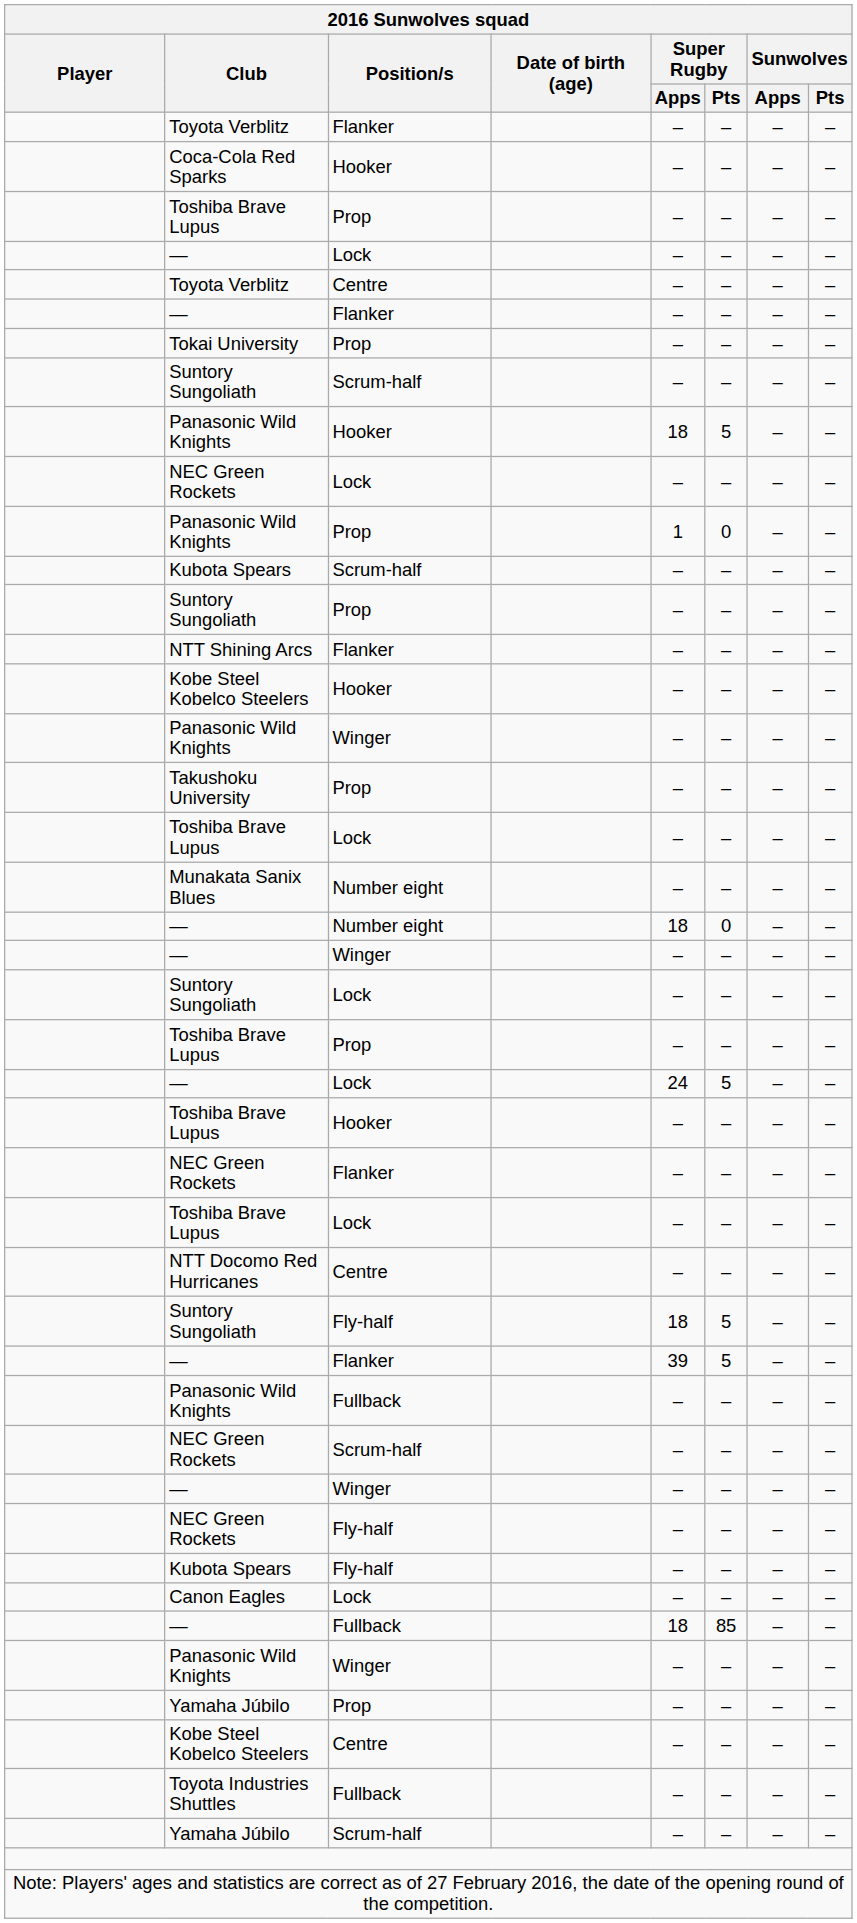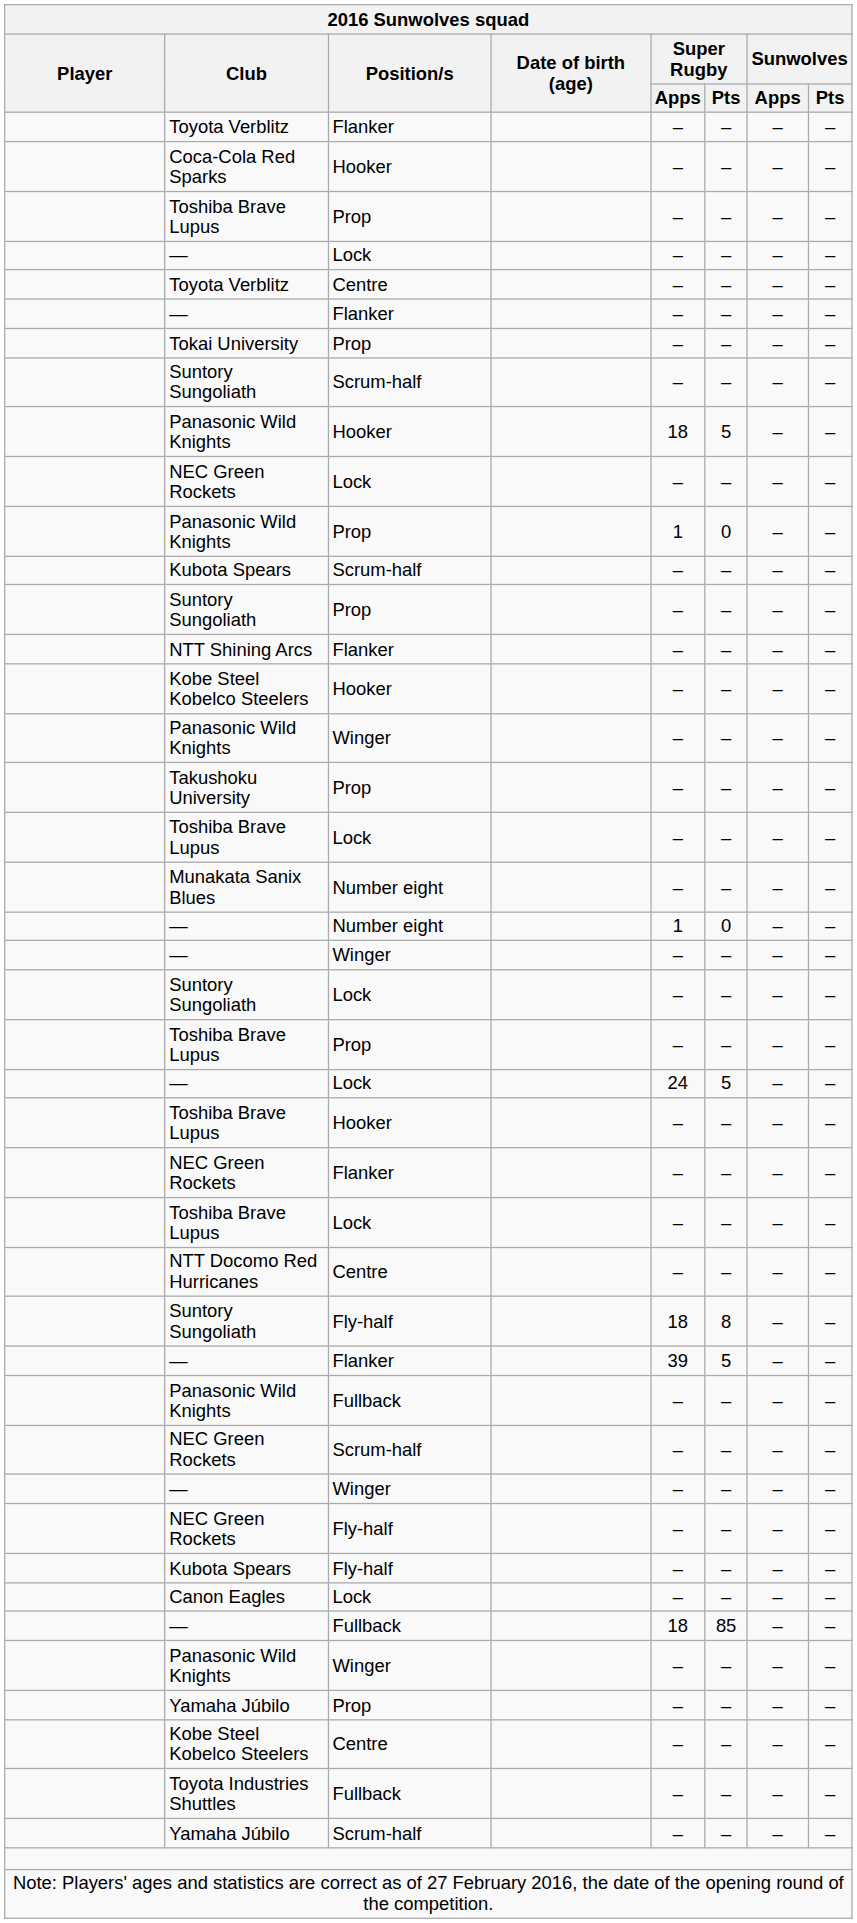 <table class="wikitable sortable" style="text-align:left; font-size:90%; width:75%">
 <tr>
 <th colspan=100%>2016 Sunwolves squad</th>
 </tr>
 <tr>
 <th style="width:20%;" rowspan=2>Player</th>
 <th style="width:20%;" rowspan=2>Club</th>
 <th style="width:20%;" rowspan=2>Position/s</th>
 <th style="width:20%;" rowspan=2>Date of birth (age)</th>
 <th colspan=2>Super Rugby</th>
 <th colspan=2>Sunwolves</th>
 </tr>
 <tr>
 <th style="width:5%;">Apps</th>
 <th style="width:5%;">Pts</th>
 <th style="width:5%;">Apps</th>
 <th style="width:5%;">Pts<br></th>
 </tr>
 <tr>
 <td> </td>
 <td>Toyota Verblitz</td>
 <td>Flanker</td>
 <td></td>
 <td style="text-align:center;">–</td>
 <td style="text-align:center;">–</td>
 <td style="text-align:center;">–</td>
 <td style="text-align:center;">–</td>
 </tr>
 <tr>
 <td> </td>
 <td>Coca-Cola Red Sparks</td>
 <td>Hooker</td>
 <td></td>
 <td style="text-align:center;">–</td>
 <td style="text-align:center;">–</td>
 <td style="text-align:center;">–</td>
 <td style="text-align:center;">–</td>
 </tr>
 <tr>
 <td> </td>
 <td>Toshiba Brave Lupus</td>
 <td>Prop</td>
 <td></td>
 <td style="text-align:center;">–</td>
 <td style="text-align:center;">–</td>
 <td style="text-align:center;">–</td>
 <td style="text-align:center;">–</td>
 </tr>
 <tr>
 <td> </td>
 <td>—</td>
 <td>Lock</td>
 <td></td>
 <td style="text-align:center;">–</td>
 <td style="text-align:center;">–</td>
 <td style="text-align:center;">–</td>
 <td style="text-align:center;">–</td>
 </tr>
 <tr>
 <td> </td>
 <td>Toyota Verblitz</td>
 <td>Centre</td>
 <td></td>
 <td style="text-align:center;">–</td>
 <td style="text-align:center;">–</td>
 <td style="text-align:center;">–</td>
 <td style="text-align:center;">–</td>
 </tr>
 <tr>
 <td> </td>
 <td>—</td>
 <td>Flanker</td>
 <td></td>
 <td style="text-align:center;">–</td>
 <td style="text-align:center;">–</td>
 <td style="text-align:center;">–</td>
 <td style="text-align:center;">–</td>
 </tr>
 <tr>
 <td> </td>
 <td>Tokai University</td>
 <td>Prop</td>
 <td></td>
 <td style="text-align:center;">–</td>
 <td style="text-align:center;">–</td>
 <td style="text-align:center;">–</td>
 <td style="text-align:center;">–</td>
 </tr>
 <tr>
 <td> </td>
 <td>Suntory Sungoliath</td>
 <td>Scrum-half</td>
 <td></td>
 <td style="text-align:center;">–</td>
 <td style="text-align:center;">–</td>
 <td style="text-align:center;">–</td>
 <td style="text-align:center;">–</td>
 </tr>
 <tr>
 <td> </td>
 <td>Panasonic Wild Knights</td>
 <td>Hooker</td>
 <td></td>
 <td style="text-align:center;">18</td>
 <td style="text-align:center;">5</td>
 <td style="text-align:center;">–</td>
 <td style="text-align:center;">–</td>
 </tr>
 <tr>
 <td> </td>
 <td>NEC Green Rockets</td>
 <td>Lock</td>
 <td></td>
 <td style="text-align:center;">–</td>
 <td style="text-align:center;">–</td>
 <td style="text-align:center;">–</td>
 <td style="text-align:center;">–</td>
 </tr>
 <tr>
 <td> </td>
 <td>Panasonic Wild Knights</td>
 <td>Prop</td>
 <td></td>
 <td style="text-align:center;">1</td>
 <td style="text-align:center;">0</td>
 <td style="text-align:center;">–</td>
 <td style="text-align:center;">–</td>
 </tr>
 <tr>
 <td> </td>
 <td>Kubota Spears</td>
 <td>Scrum-half</td>
 <td></td>
 <td style="text-align:center;">–</td>
 <td style="text-align:center;">–</td>
 <td style="text-align:center;">–</td>
 <td style="text-align:center;">–</td>
 </tr>
 <tr>
 <td> </td>
 <td>Suntory Sungoliath</td>
 <td>Prop</td>
 <td></td>
 <td style="text-align:center;">–</td>
 <td style="text-align:center;">–</td>
 <td style="text-align:center;">–</td>
 <td style="text-align:center;">–</td>
 </tr>
 <tr>
 <td> </td>
 <td>NTT Shining Arcs</td>
 <td>Flanker</td>
 <td></td>
 <td style="text-align:center;">–</td>
 <td style="text-align:center;">–</td>
 <td style="text-align:center;">–</td>
 <td style="text-align:center;">–</td>
 </tr>
 <tr>
 <td> </td>
 <td>Kobe Steel Kobelco Steelers</td>
 <td>Hooker</td>
 <td></td>
 <td style="text-align:center;">–</td>
 <td style="text-align:center;">–</td>
 <td style="text-align:center;">–</td>
 <td style="text-align:center;">–</td>
 </tr>
 <tr>
 <td> </td>
 <td>Panasonic Wild Knights</td>
 <td>Winger</td>
 <td></td>
 <td style="text-align:center;">–</td>
 <td style="text-align:center;">–</td>
 <td style="text-align:center;">–</td>
 <td style="text-align:center;">–</td>
 </tr>
 <tr>
 <td> </td>
 <td>Takushoku University</td>
 <td>Prop</td>
 <td></td>
 <td style="text-align:center;">–</td>
 <td style="text-align:center;">–</td>
 <td style="text-align:center;">–</td>
 <td style="text-align:center;">–</td>
 </tr>
 <tr>
 <td> </td>
 <td>Toshiba Brave Lupus</td>
 <td>Lock</td>
 <td></td>
 <td style="text-align:center;">–</td>
 <td style="text-align:center;">–</td>
 <td style="text-align:center;">–</td>
 <td style="text-align:center;">–</td>
 </tr>
 <tr>
 <td> </td>
 <td>Munakata Sanix Blues</td>
 <td>Number eight</td>
 <td></td>
 <td style="text-align:center;">–</td>
 <td style="text-align:center;">–</td>
 <td style="text-align:center;">–</td>
 <td style="text-align:center;">–</td>
 </tr>
 <tr>
 <td> </td>
 <td>—</td>
 <td>Number eight</td>
 <td></td>
-<td style="text-align:center;">18</td>
+<td style="text-align:center;">1</td>
 <td style="text-align:center;">0</td>
 <td style="text-align:center;">–</td>
 <td style="text-align:center;">–</td>
 </tr>
 <tr>
 <td> </td>
 <td>—</td>
 <td>Winger</td>
 <td></td>
 <td style="text-align:center;">–</td>
 <td style="text-align:center;">–</td>
 <td style="text-align:center;">–</td>
 <td style="text-align:center;">–</td>
 </tr>
 <tr>
 <td> </td>
 <td>Suntory Sungoliath</td>
 <td>Lock</td>
 <td></td>
 <td style="text-align:center;">–</td>
 <td style="text-align:center;">–</td>
 <td style="text-align:center;">–</td>
 <td style="text-align:center;">–</td>
 </tr>
 <tr>
 <td> </td>
 <td>Toshiba Brave Lupus</td>
 <td>Prop</td>
 <td></td>
 <td style="text-align:center;">–</td>
 <td style="text-align:center;">–</td>
 <td style="text-align:center;">–</td>
 <td style="text-align:center;">–</td>
 </tr>
 <tr>
 <td> </td>
 <td>—</td>
 <td>Lock</td>
 <td></td>
 <td style="text-align:center;">24</td>
 <td style="text-align:center;">5</td>
 <td style="text-align:center;">–</td>
 <td style="text-align:center;">–</td>
 </tr>
 <tr>
 <td> </td>
 <td>Toshiba Brave Lupus</td>
 <td>Hooker</td>
 <td></td>
 <td style="text-align:center;">–</td>
 <td style="text-align:center;">–</td>
 <td style="text-align:center;">–</td>
 <td style="text-align:center;">–</td>
 </tr>
 <tr>
 <td> </td>
 <td>NEC Green Rockets</td>
 <td>Flanker</td>
 <td></td>
 <td style="text-align:center;">–</td>
 <td style="text-align:center;">–</td>
 <td style="text-align:center;">–</td>
 <td style="text-align:center;">–</td>
 </tr>
 <tr>
 <td> </td>
 <td>Toshiba Brave Lupus</td>
 <td>Lock</td>
 <td></td>
 <td style="text-align:center;">–</td>
 <td style="text-align:center;">–</td>
 <td style="text-align:center;">–</td>
 <td style="text-align:center;">–</td>
 </tr>
 <tr>
 <td> </td>
 <td>NTT Docomo Red Hurricanes</td>
 <td>Centre</td>
 <td></td>
 <td style="text-align:center;">–</td>
 <td style="text-align:center;">–</td>
 <td style="text-align:center;">–</td>
 <td style="text-align:center;">–</td>
 </tr>
 <tr>
 <td> </td>
 <td>Suntory Sungoliath</td>
 <td>Fly-half</td>
 <td></td>
 <td style="text-align:center;">18</td>
-<td style="text-align:center;">5</td>
+<td style="text-align:center;">8</td>
 <td style="text-align:center;">–</td>
 <td style="text-align:center;">–</td>
 </tr>
 <tr>
 <td> </td>
 <td>—</td>
 <td>Flanker</td>
 <td></td>
 <td style="text-align:center;">39</td>
 <td style="text-align:center;">5</td>
 <td style="text-align:center;">–</td>
 <td style="text-align:center;">–</td>
 </tr>
 <tr>
 <td> </td>
 <td>Panasonic Wild Knights</td>
 <td>Fullback</td>
 <td></td>
 <td style="text-align:center;">–</td>
 <td style="text-align:center;">–</td>
 <td style="text-align:center;">–</td>
 <td style="text-align:center;">–</td>
 </tr>
 <tr>
 <td> </td>
 <td>NEC Green Rockets</td>
 <td>Scrum-half</td>
 <td></td>
 <td style="text-align:center;">–</td>
 <td style="text-align:center;">–</td>
 <td style="text-align:center;">–</td>
 <td style="text-align:center;">–</td>
 </tr>
 <tr>
 <td> </td>
 <td>—</td>
 <td>Winger</td>
 <td></td>
 <td style="text-align:center;">–</td>
 <td style="text-align:center;">–</td>
 <td style="text-align:center;">–</td>
 <td style="text-align:center;">–</td>
 </tr>
 <tr>
 <td> </td>
 <td>NEC Green Rockets</td>
 <td>Fly-half</td>
 <td></td>
 <td style="text-align:center;">–</td>
 <td style="text-align:center;">–</td>
 <td style="text-align:center;">–</td>
 <td style="text-align:center;">–</td>
 </tr>
 <tr>
 <td> </td>
 <td>Kubota Spears</td>
 <td>Fly-half</td>
 <td></td>
 <td style="text-align:center;">–</td>
 <td style="text-align:center;">–</td>
 <td style="text-align:center;">–</td>
 <td style="text-align:center;">–</td>
 </tr>
 <tr>
 <td> </td>
 <td>Canon Eagles</td>
 <td>Lock</td>
 <td></td>
 <td style="text-align:center;">–</td>
 <td style="text-align:center;">–</td>
 <td style="text-align:center;">–</td>
 <td style="text-align:center;">–</td>
 </tr>
 <tr>
 <td> </td>
 <td>—</td>
 <td>Fullback</td>
 <td></td>
 <td style="text-align:center;">18</td>
 <td style="text-align:center;">85</td>
 <td style="text-align:center;">–</td>
 <td style="text-align:center;">–</td>
 </tr>
 <tr>
 <td> </td>
 <td>Panasonic Wild Knights</td>
 <td>Winger</td>
 <td></td>
 <td style="text-align:center;">–</td>
 <td style="text-align:center;">–</td>
 <td style="text-align:center;">–</td>
 <td style="text-align:center;">–</td>
 </tr>
 <tr>
 <td> </td>
 <td>Yamaha Júbilo</td>
 <td>Prop</td>
 <td></td>
 <td style="text-align:center;">–</td>
 <td style="text-align:center;">–</td>
 <td style="text-align:center;">–</td>
 <td style="text-align:center;">–</td>
 </tr>
 <tr>
 <td> </td>
 <td>Kobe Steel Kobelco Steelers</td>
 <td>Centre</td>
 <td></td>
 <td style="text-align:center;">–</td>
 <td style="text-align:center;">–</td>
 <td style="text-align:center;">–</td>
 <td style="text-align:center;">–</td>
 </tr>
 <tr>
 <td> </td>
 <td>Toyota Industries Shuttles</td>
 <td>Fullback</td>
 <td></td>
 <td style="text-align:center;">–</td>
 <td style="text-align:center;">–</td>
 <td style="text-align:center;">–</td>
 <td style="text-align:center;">–</td>
 </tr>
 <tr>
 <td> </td>
 <td>Yamaha Júbilo</td>
 <td>Scrum-half</td>
 <td></td>
 <td style="text-align:center;">–</td>
 <td style="text-align:center;">–</td>
 <td style="text-align:center;">–</td>
 <td style="text-align:center;">–</td>
 </tr>
 <tr>
 <td colspan="100%" style="height: 10px;"></td>
 </tr>
 <tr>
 <td colspan="100%" style="text-align:center;">Note: Players' ages and statistics are correct as of 27 February 2016, the date of the opening round of the competition.</td>
 </tr>
 </table>
